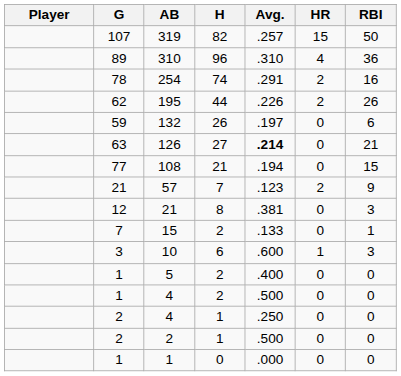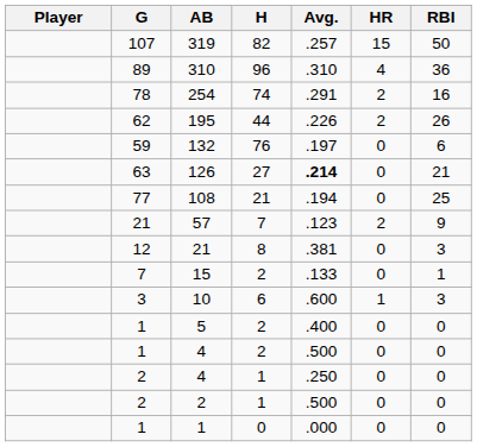 <table class="wikitable sortable">
 <tr>
 <th bgcolor="#DDDDFF" width="16%">Player</th>
 <th bgcolor="#DDDDFF" width="9%">G</th>
 <th bgcolor="#DDDDFF" width="9%">AB</th>
 <th bgcolor="#DDDDFF" width="9%">H</th>
 <th bgcolor="#DDDDFF" width="9%">Avg.</th>
 <th bgcolor="#DDDDFF" width="9%">HR</th>
 <th bgcolor="#DDDDFF" width="9%">RBI</th>
 </tr>
 <tr align="center">
 <td></td>
 <td>107</td>
 <td>319</td>
 <td>82</td>
 <td>.257</td>
 <td>15</td>
 <td>50</td>
 </tr>
 <tr align="center">
 <td></td>
 <td>89</td>
 <td>310</td>
 <td>96</td>
 <td>.310</td>
 <td>4</td>
 <td>36</td>
 </tr>
 <tr align="center">
 <td></td>
 <td>78</td>
 <td>254</td>
 <td>74</td>
 <td>.291</td>
 <td>2</td>
 <td>16</td>
 </tr>
 <tr align="center">
 <td></td>
 <td>62</td>
 <td>195</td>
 <td>44</td>
 <td>.226</td>
 <td>2</td>
 <td>26</td>
 </tr>
 <tr align="center">
 <td></td>
 <td>59</td>
 <td>132</td>
-<td>26</td>
+<td>76</td>
 <td>.197</td>
 <td>0</td>
 <td>6</td>
 </tr>
 <tr align="center">
 <td></td>
 <td>63</td>
 <td>126</td>
 <td>27</td>
 <td><strong>.214</strong></td>
 <td>0</td>
 <td>21</td>
 </tr>
 <tr align="center">
 <td></td>
 <td>77</td>
 <td>108</td>
 <td>21</td>
 <td>.194</td>
 <td>0</td>
-<td>15</td>
+<td>25</td>
 </tr>
 <tr align="center">
 <td></td>
 <td>21</td>
 <td>57</td>
 <td>7</td>
 <td>.123</td>
 <td>2</td>
 <td>9</td>
 </tr>
 <tr align="center">
 <td></td>
 <td>12</td>
 <td>21</td>
 <td>8</td>
 <td>.381</td>
 <td>0</td>
 <td>3</td>
 </tr>
 <tr align="center">
 <td></td>
 <td>7</td>
 <td>15</td>
 <td>2</td>
 <td>.133</td>
 <td>0</td>
 <td>1</td>
 </tr>
 <tr align="center">
 <td></td>
 <td>3</td>
 <td>10</td>
 <td>6</td>
 <td>.600</td>
 <td>1</td>
 <td>3</td>
 </tr>
 <tr align="center">
 <td></td>
 <td>1</td>
 <td>5</td>
 <td>2</td>
 <td>.400</td>
 <td>0</td>
 <td>0</td>
 </tr>
 <tr align="center">
 <td></td>
 <td>1</td>
 <td>4</td>
 <td>2</td>
 <td>.500</td>
 <td>0</td>
 <td>0</td>
 </tr>
 <tr align="center">
 <td></td>
 <td>2</td>
 <td>4</td>
 <td>1</td>
 <td>.250</td>
 <td>0</td>
 <td>0</td>
 </tr>
 <tr align="center">
 <td></td>
 <td>2</td>
 <td>2</td>
 <td>1</td>
 <td>.500</td>
 <td>0</td>
 <td>0</td>
 </tr>
 <tr align="center">
 <td></td>
 <td>1</td>
 <td>1</td>
 <td>0</td>
 <td>.000</td>
 <td>0</td>
 <td>0</td>
 </tr>
 </table>
